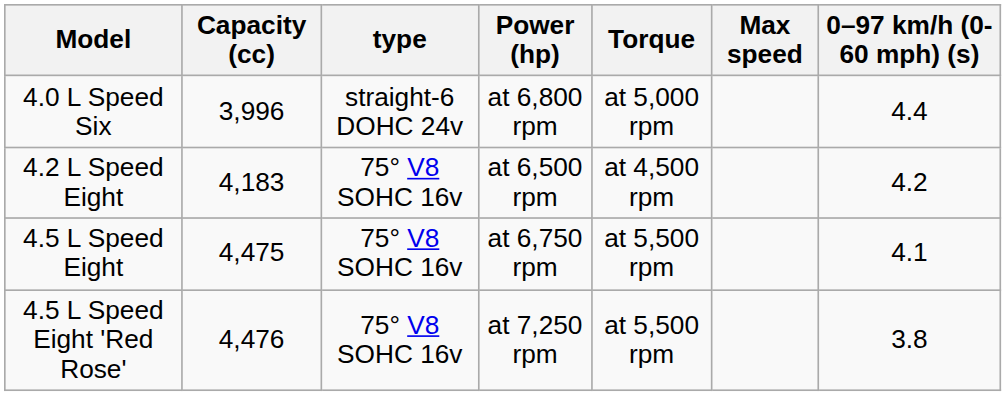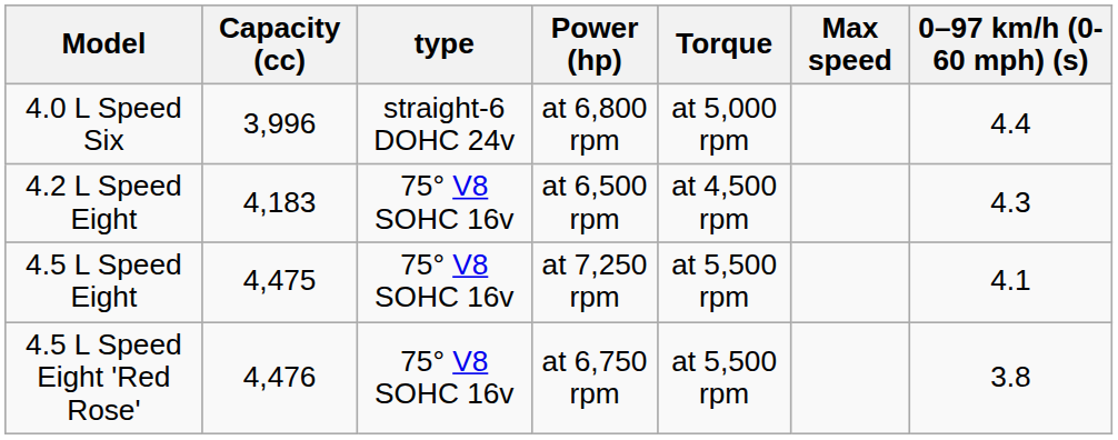 <table class="wikitable" style="text-align:center;">
 <tr>
 <th>Model</th>
 <th>Capacity (cc)</th>
 <th>type</th>
 <th>Power (hp)</th>
 <th>Torque</th>
 <th>Max speed</th>
 <th>0–97 km/h (0-60 mph) (s)</th>
 </tr>
 <tr>
 <td>4.0 L Speed Six</td>
 <td>3,996</td>
 <td>straight-6 DOHC 24v</td>
 <td> at 6,800 rpm</td>
 <td> at 5,000 rpm</td>
 <td></td>
 <td>4.4</td>
 </tr>
 <tr>
 <td>4.2 L Speed Eight</td>
 <td>4,183</td>
 <td>75° <a href='#'>V8</a> SOHC 16v</td>
 <td> at 6,500 rpm</td>
 <td> at 4,500 rpm</td>
 <td></td>
-<td>4.2</td>
+<td>4.3</td>
 </tr>
 <tr>
 <td>4.5 L Speed Eight</td>
 <td>4,475</td>
 <td>75° <a href='#'>V8</a> SOHC 16v</td>
-<td> at 6,750 rpm</td>
+<td> at 7,250 rpm</td>
 <td> at 5,500 rpm</td>
 <td></td>
 <td>4.1</td>
 </tr>
 <tr>
 <td>4.5 L Speed Eight 'Red Rose'</td>
 <td>4,476</td>
 <td>75° <a href='#'>V8</a> SOHC 16v</td>
-<td> at 7,250 rpm</td>
+<td> at 6,750 rpm</td>
 <td> at 5,500 rpm</td>
 <td></td>
 <td>3.8</td>
 </tr>
 </table>
